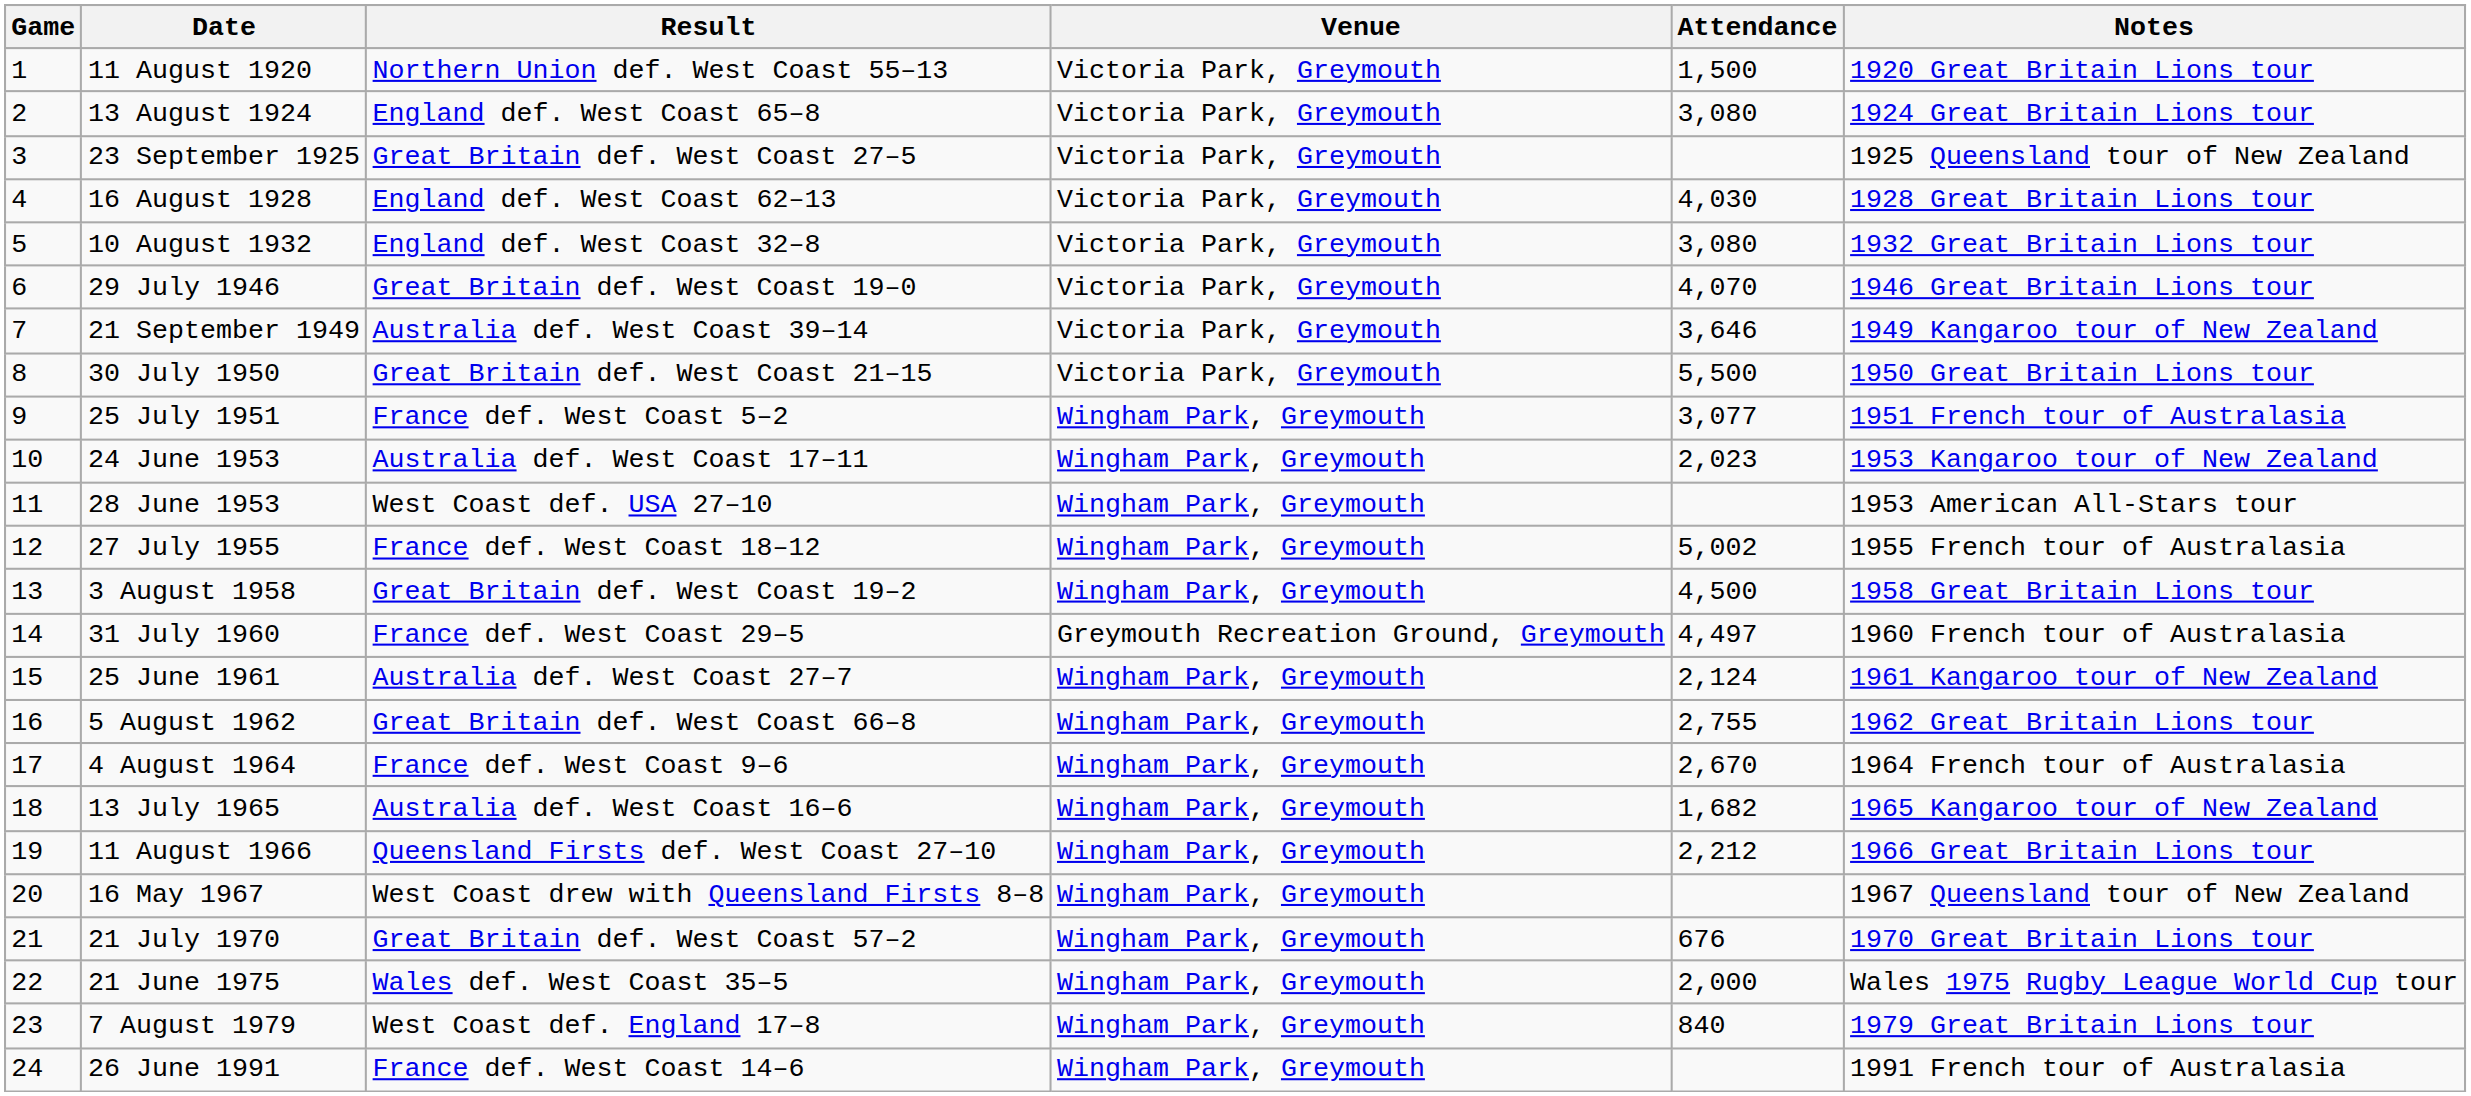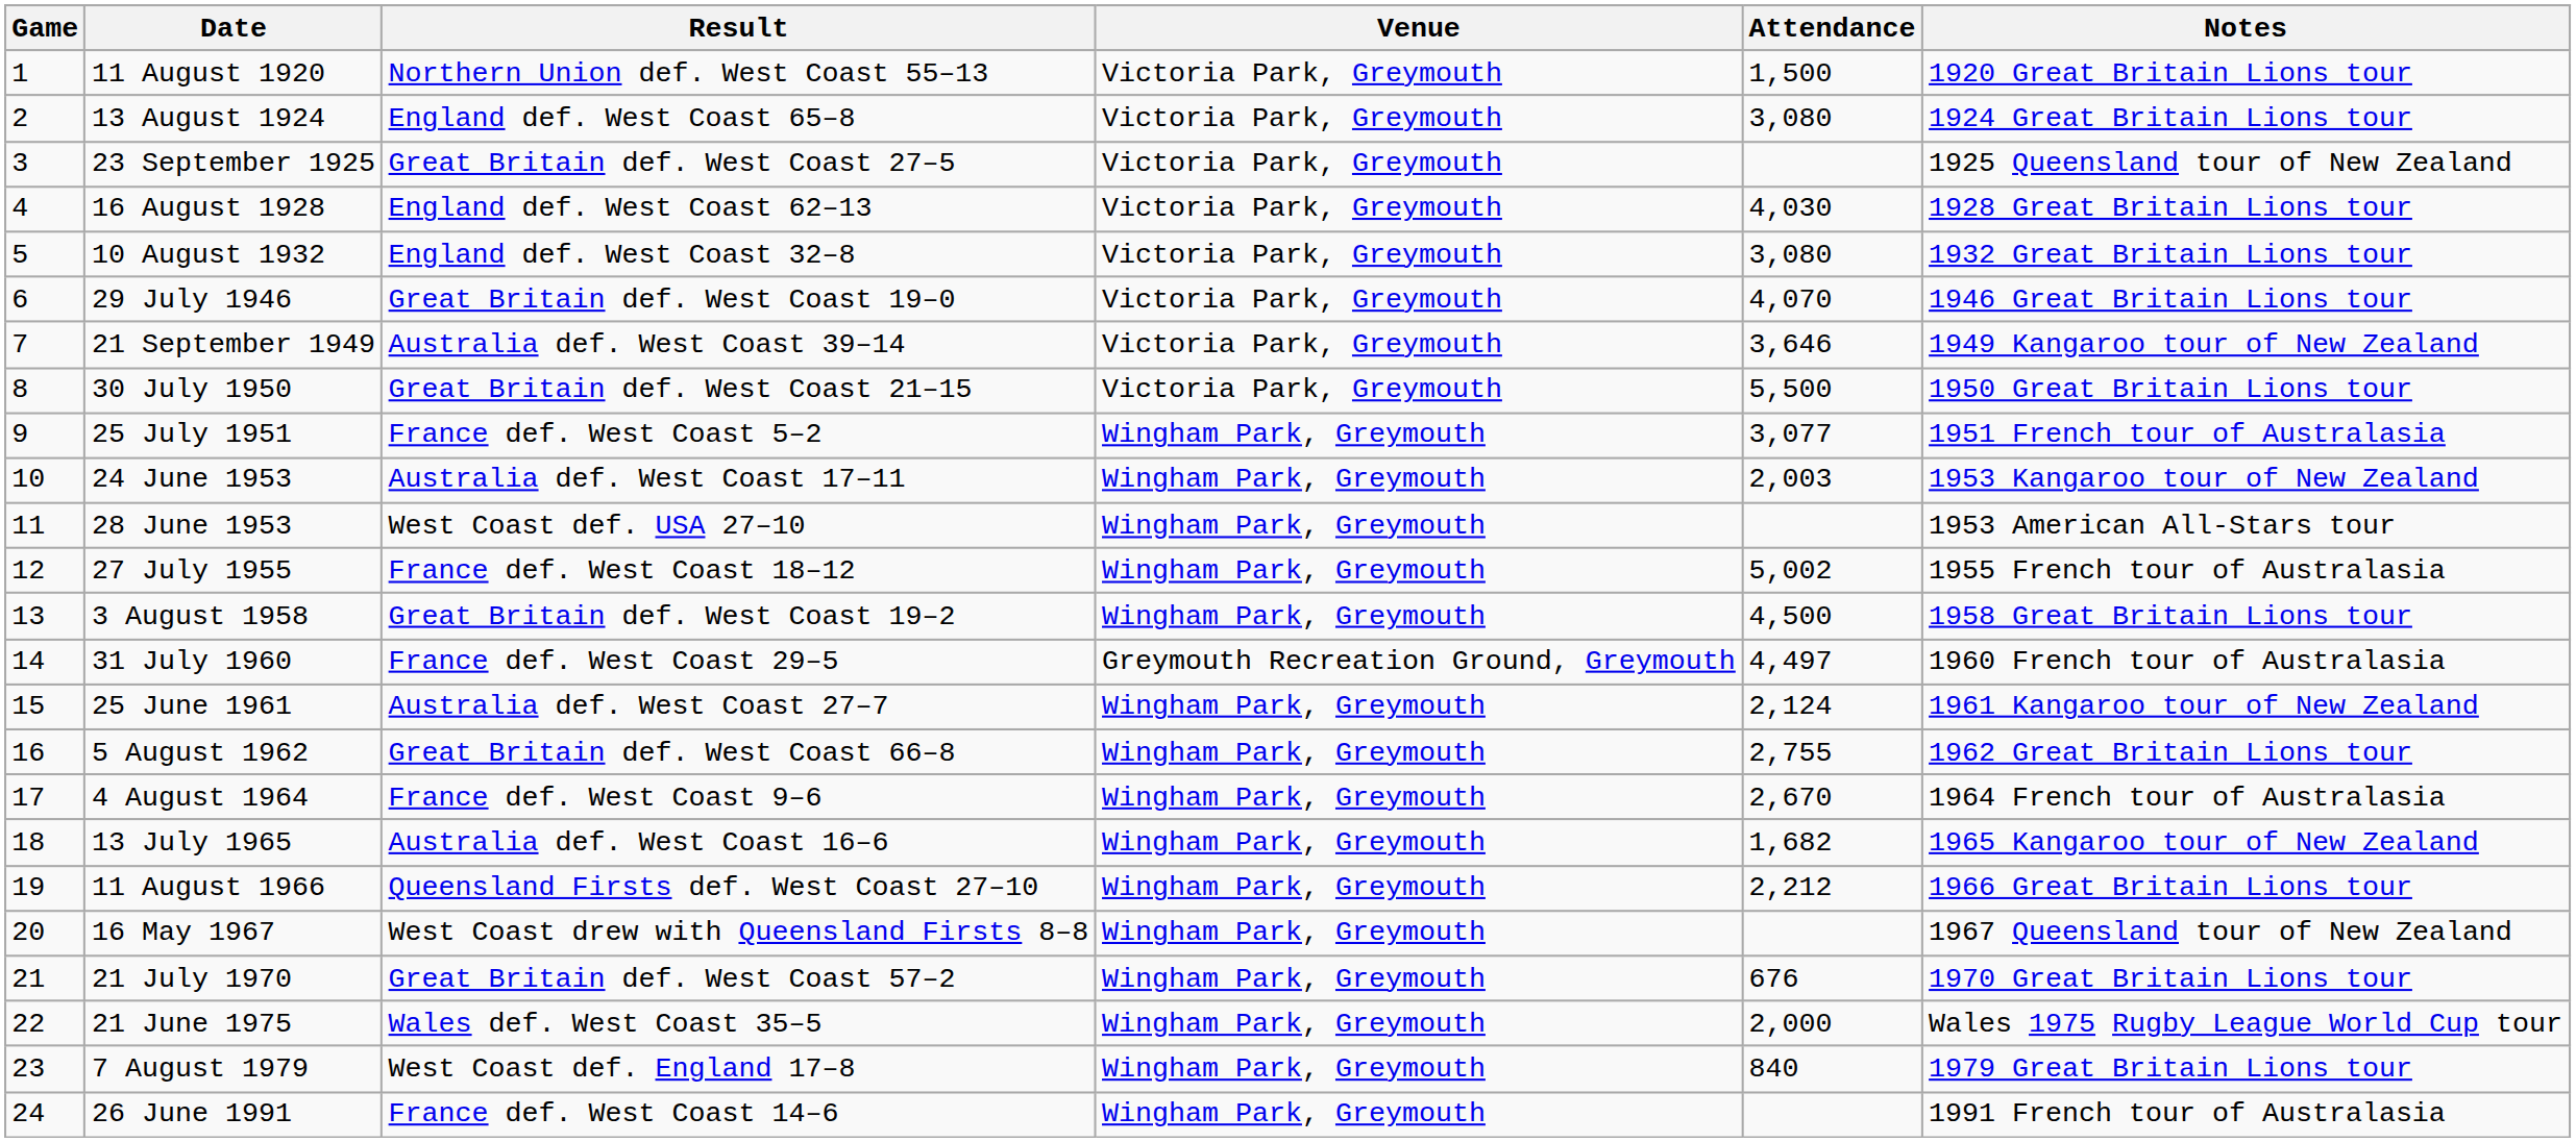 <table class="wikitable">
 <tr>
 <th>Game</th>
 <th>Date</th>
 <th>Result</th>
 <th>Venue</th>
 <th>Attendance</th>
 <th>Notes</th>
 </tr>
 <tr>
 <td>1</td>
 <td>11 August 1920</td>
 <td> <a href='#'>Northern Union</a> def.  West Coast 55–13</td>
 <td>Victoria Park, <a href='#'>Greymouth</a></td>
 <td>1,500</td>
 <td><a href='#'>1920 Great Britain Lions tour</a></td>
 </tr>
 <tr>
 <td>2</td>
 <td>13 August 1924</td>
 <td> <a href='#'>England</a> def.  West Coast 65–8</td>
 <td>Victoria Park, <a href='#'>Greymouth</a></td>
 <td>3,080</td>
 <td><a href='#'>1924 Great Britain Lions tour</a></td>
 </tr>
 <tr>
 <td>3</td>
 <td>23 September 1925</td>
 <td> <a href='#'>Great Britain</a> def.  West Coast 27–5</td>
 <td>Victoria Park, <a href='#'>Greymouth</a></td>
 <td></td>
 <td>1925 <a href='#'>Queensland</a> tour of New Zealand</td>
 </tr>
 <tr>
 <td>4</td>
 <td>16 August 1928</td>
 <td> <a href='#'>England</a> def.  West Coast 62–13</td>
 <td>Victoria Park, <a href='#'>Greymouth</a></td>
 <td>4,030</td>
 <td><a href='#'>1928 Great Britain Lions tour</a></td>
 </tr>
 <tr>
 <td>5</td>
 <td>10 August 1932</td>
 <td> <a href='#'>England</a> def.  West Coast 32–8</td>
 <td>Victoria Park, <a href='#'>Greymouth</a></td>
 <td>3,080</td>
 <td><a href='#'>1932 Great Britain Lions tour</a></td>
 </tr>
 <tr>
 <td>6</td>
 <td>29 July 1946</td>
 <td> <a href='#'>Great Britain</a> def.  West Coast 19–0</td>
 <td>Victoria Park, <a href='#'>Greymouth</a></td>
 <td>4,070</td>
 <td><a href='#'>1946 Great Britain Lions tour</a></td>
 </tr>
 <tr>
 <td>7</td>
 <td>21 September 1949</td>
 <td> <a href='#'>Australia</a> def.  West Coast 39–14</td>
 <td>Victoria Park, <a href='#'>Greymouth</a></td>
 <td>3,646</td>
 <td><a href='#'>1949 Kangaroo tour of New Zealand</a></td>
 </tr>
 <tr>
 <td>8</td>
 <td>30 July 1950</td>
 <td> <a href='#'>Great Britain</a> def.  West Coast 21–15</td>
 <td>Victoria Park, <a href='#'>Greymouth</a></td>
 <td>5,500</td>
 <td><a href='#'>1950 Great Britain Lions tour</a></td>
 </tr>
 <tr>
 <td>9</td>
 <td>25 July 1951</td>
 <td> <a href='#'>France</a> def.  West Coast 5–2</td>
 <td><a href='#'>Wingham Park</a>, <a href='#'>Greymouth</a></td>
 <td>3,077</td>
 <td><a href='#'>1951 French tour of Australasia</a></td>
 </tr>
 <tr>
 <td>10</td>
 <td>24 June 1953</td>
 <td> <a href='#'>Australia</a> def.  West Coast 17–11</td>
 <td><a href='#'>Wingham Park</a>, <a href='#'>Greymouth</a></td>
-<td>2,023</td>
+<td>2,003</td>
 <td><a href='#'>1953 Kangaroo tour of New Zealand</a></td>
 </tr>
 <tr>
 <td>11</td>
 <td>28 June 1953</td>
 <td> West Coast def.  <a href='#'>USA</a> 27–10</td>
 <td><a href='#'>Wingham Park</a>, <a href='#'>Greymouth</a></td>
 <td></td>
 <td>1953 American All-Stars tour</td>
 </tr>
 <tr>
 <td>12</td>
 <td>27 July 1955</td>
 <td> <a href='#'>France</a> def.  West Coast 18–12</td>
 <td><a href='#'>Wingham Park</a>, <a href='#'>Greymouth</a></td>
 <td>5,002</td>
 <td>1955 French tour of Australasia</td>
 </tr>
 <tr>
 <td>13</td>
 <td>3 August 1958</td>
 <td> <a href='#'>Great Britain</a> def.  West Coast 19–2</td>
 <td><a href='#'>Wingham Park</a>, <a href='#'>Greymouth</a></td>
 <td>4,500</td>
 <td><a href='#'>1958 Great Britain Lions tour</a></td>
 </tr>
 <tr>
 <td>14</td>
 <td>31 July 1960</td>
 <td> <a href='#'>France</a> def.  West Coast 29–5</td>
 <td>Greymouth Recreation Ground, <a href='#'>Greymouth</a></td>
 <td>4,497</td>
 <td>1960 French tour of Australasia</td>
 </tr>
 <tr>
 <td>15</td>
 <td>25 June 1961</td>
 <td> <a href='#'>Australia</a> def.  West Coast 27–7</td>
 <td><a href='#'>Wingham Park</a>, <a href='#'>Greymouth</a></td>
 <td>2,124</td>
 <td><a href='#'>1961 Kangaroo tour of New Zealand</a></td>
 </tr>
 <tr>
 <td>16</td>
 <td>5 August 1962</td>
 <td> <a href='#'>Great Britain</a> def.  West Coast 66–8</td>
 <td><a href='#'>Wingham Park</a>, <a href='#'>Greymouth</a></td>
 <td>2,755</td>
 <td><a href='#'>1962 Great Britain Lions tour</a></td>
 </tr>
 <tr>
 <td>17</td>
 <td>4 August 1964</td>
 <td> <a href='#'>France</a> def.  West Coast 9–6</td>
 <td><a href='#'>Wingham Park</a>, <a href='#'>Greymouth</a></td>
 <td>2,670</td>
 <td>1964 French tour of Australasia</td>
 </tr>
 <tr>
 <td>18</td>
 <td>13 July 1965</td>
 <td> <a href='#'>Australia</a> def.  West Coast 16–6</td>
 <td><a href='#'>Wingham Park</a>, <a href='#'>Greymouth</a></td>
 <td>1,682</td>
 <td><a href='#'>1965 Kangaroo tour of New Zealand</a></td>
 </tr>
 <tr>
 <td>19</td>
 <td>11 August 1966</td>
 <td> <a href='#'>Queensland Firsts</a> def.  West Coast 27–10</td>
 <td><a href='#'>Wingham Park</a>, <a href='#'>Greymouth</a></td>
 <td>2,212</td>
 <td><a href='#'>1966 Great Britain Lions tour</a></td>
 </tr>
 <tr>
 <td>20</td>
 <td>16 May 1967</td>
 <td> West Coast drew with  <a href='#'>Queensland Firsts</a> 8–8</td>
 <td><a href='#'>Wingham Park</a>, <a href='#'>Greymouth</a></td>
 <td></td>
 <td>1967 <a href='#'>Queensland</a> tour of New Zealand</td>
 </tr>
 <tr>
 <td>21</td>
 <td>21 July 1970</td>
 <td> <a href='#'>Great Britain</a> def.  West Coast 57–2</td>
 <td><a href='#'>Wingham Park</a>, <a href='#'>Greymouth</a></td>
 <td>676</td>
 <td><a href='#'>1970 Great Britain Lions tour</a></td>
 </tr>
 <tr>
 <td>22</td>
 <td>21 June 1975</td>
 <td> <a href='#'>Wales</a> def.  West Coast 35–5</td>
 <td><a href='#'>Wingham Park</a>, <a href='#'>Greymouth</a></td>
 <td>2,000</td>
 <td>Wales <a href='#'>1975</a> <a href='#'>Rugby League World Cup</a> tour</td>
 </tr>
 <tr>
 <td>23</td>
 <td>7 August 1979</td>
 <td> West Coast def.  <a href='#'>England</a> 17–8</td>
 <td><a href='#'>Wingham Park</a>, <a href='#'>Greymouth</a></td>
 <td>840</td>
 <td><a href='#'>1979 Great Britain Lions tour</a></td>
 </tr>
 <tr>
 <td>24</td>
 <td>26 June 1991</td>
 <td> <a href='#'>France</a> def.  West Coast 14–6</td>
 <td><a href='#'>Wingham Park</a>, <a href='#'>Greymouth</a></td>
 <td></td>
 <td>1991 French tour of Australasia</td>
 </tr>
 </table>
